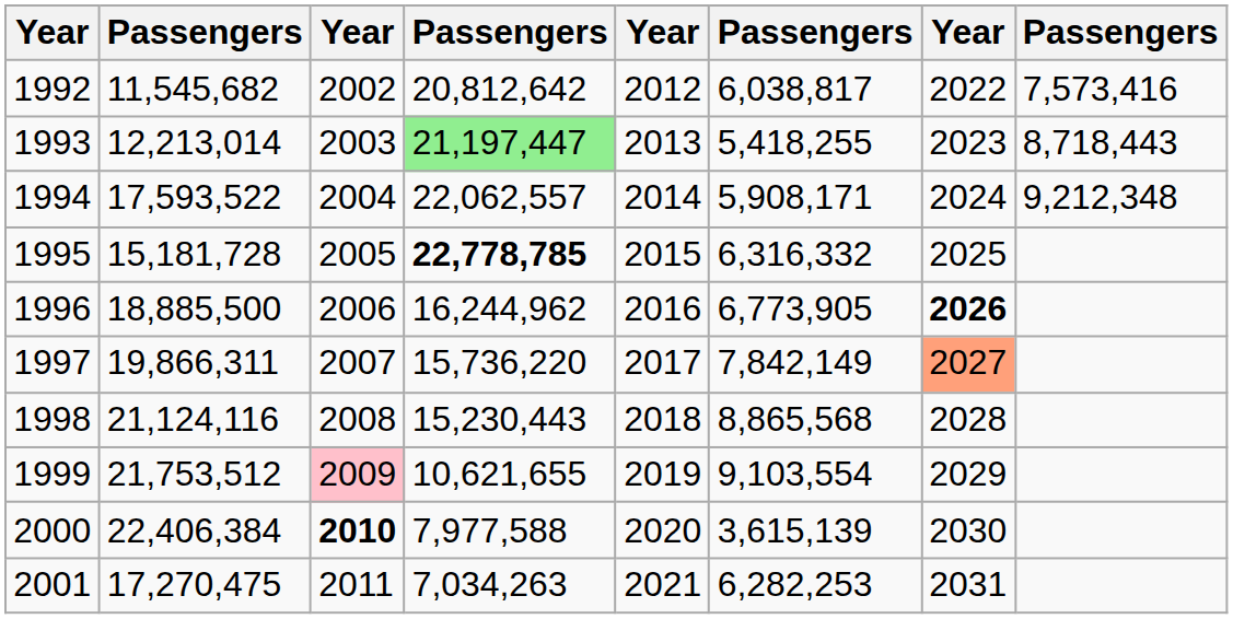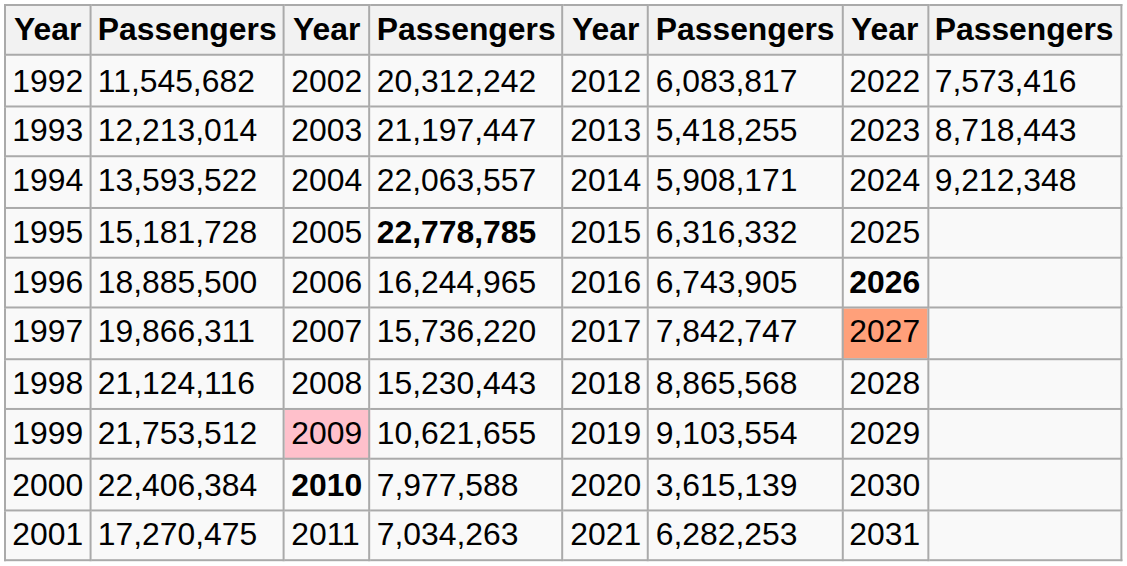 <table class="wikitable">
 <tr>
 <th>Year</th>
 <th>Passengers</th>
 <th>Year</th>
 <th>Passengers</th>
 <th>Year</th>
 <th>Passengers</th>
 <th>Year</th>
 <th>Passengers</th>
 </tr>
 <tr>
 <td>1992</td>
 <td>11,545,682</td>
 <td>2002</td>
-<td>20,812,642</td>
+<td>20,312,242</td>
 <td>2012</td>
-<td>6,038,817</td>
+<td>6,083,817</td>
 <td>2022</td>
 <td>7,573,416</td>
 </tr>
 <tr>
 <td>1993</td>
 <td>12,213,014</td>
 <td>2003</td>
-<td style="background: lightgreen;">21,197,447</td>
+<td>21,197,447</td>
 <td>2013</td>
 <td>5,418,255</td>
 <td>2023</td>
 <td>8,718,443</td>
 </tr>
 <tr>
 <td>1994</td>
-<td>17,593,522</td>
+<td>13,593,522</td>
 <td>2004</td>
-<td>22,062,557</td>
+<td>22,063,557</td>
 <td>2014</td>
 <td>5,908,171</td>
 <td>2024</td>
 <td>9,212,348</td>
 </tr>
 <tr>
 <td>1995</td>
 <td>15,181,728</td>
 <td>2005</td>
 <td><strong>22,778,785</strong></td>
 <td>2015</td>
 <td>6,316,332</td>
 <td>2025</td>
 <td></td>
 </tr>
 <tr>
 <td>1996</td>
 <td>18,885,500</td>
 <td>2006</td>
-<td>16,244,962</td>
+<td>16,244,965</td>
 <td>2016</td>
-<td>6,773,905</td>
+<td>6,743,905</td>
 <td><strong>2026</strong></td>
 <td></td>
 </tr>
 <tr>
 <td>1997</td>
 <td>19,866,311</td>
 <td>2007</td>
 <td>15,736,220</td>
 <td>2017</td>
-<td>7,842,149</td>
+<td>7,842,747</td>
 <td style="background: lightsalmon;">2027</td>
 <td></td>
 </tr>
 <tr>
 <td>1998</td>
 <td>21,124,116</td>
 <td>2008</td>
 <td>15,230,443</td>
 <td>2018</td>
 <td>8,865,568</td>
 <td>2028</td>
 <td></td>
 </tr>
 <tr>
 <td>1999</td>
 <td>21,753,512</td>
 <td style="background: pink;">2009</td>
 <td>10,621,655</td>
 <td>2019</td>
 <td>9,103,554</td>
 <td>2029</td>
 <td></td>
 </tr>
 <tr>
 <td>2000</td>
 <td>22,406,384</td>
 <td><strong>2010</strong></td>
 <td>7,977,588</td>
 <td>2020</td>
 <td>3,615,139</td>
 <td>2030</td>
 <td></td>
 </tr>
 <tr>
 <td>2001</td>
 <td>17,270,475</td>
 <td>2011</td>
 <td>7,034,263</td>
 <td>2021</td>
 <td>6,282,253</td>
 <td>2031</td>
 <td></td>
 </tr>
 </table>
